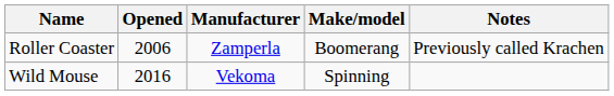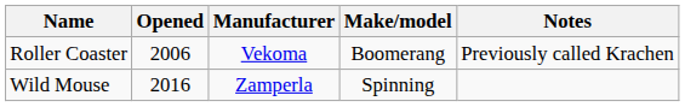 <table class="wikitable sortable">
 <tr>
 <th>Name</th>
 <th>Opened</th>
 <th>Manufacturer</th>
 <th>Make/model</th>
 <th>Notes</th>
 </tr>
 <tr>
 <td>Roller Coaster</td>
 <td style="text-align:center">2006</td>
-<td style="text-align:center"><a href='#'>Zamperla</a></td>
+<td style="text-align:center"><a href='#'>Vekoma</a></td>
 <td style="text-align:center">Boomerang</td>
 <td style="text-align:center">Previously called Krachen</td>
 </tr>
 <tr>
 <td>Wild Mouse</td>
 <td style="text-align:center">2016</td>
-<td style="text-align:center"><a href='#'>Vekoma</a></td>
+<td style="text-align:center"><a href='#'>Zamperla</a></td>
 <td style="text-align:center">Spinning</td>
 <td style="text-align:center"></td>
 </tr>
 </table>
